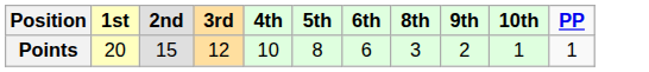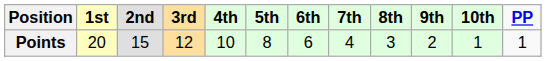 <table class="wikitable" style="font-size:85%; text-align:center">
 <tr>
 <th>Position</th>
 <td style="background:#ffffbf"> <strong>1st</strong> </td>
 <td style="background:#dfdfdf"> <strong>2nd</strong> </td>
 <td style="background:#ffdf9f"> <strong>3rd</strong> </td>
 <td style="background:#dfffdf"> <strong>4th</strong> </td>
 <td style="background:#dfffdf"> <strong>5th</strong> </td>
 <td style="background:#dfffdf"> <strong>6th</strong> </td>
+<td style="background:#dfffdf"> <strong>7th</strong> </td>
 <td style="background:#dfffdf"> <strong>8th</strong> </td>
 <td style="background:#dfffdf"> <strong>9th</strong> </td>
 <td style="background:#dfffdf"> <strong>10th</strong> </td>
 <td> <strong><a href='#'>PP</a></strong> </td>
 </tr>
 <tr>
 <th>Points</th>
 <td style="background:#ffffbf">20</td>
 <td style="background:#dfdfdf">15</td>
 <td style="background:#ffdf9f">12</td>
 <td style="background:#dfffdf">10</td>
 <td style="background:#dfffdf">8</td>
 <td style="background:#dfffdf">6</td>
+<td style="background:#dfffdf">4</td>
 <td style="background:#dfffdf">3</td>
 <td style="background:#dfffdf">2</td>
 <td style="background:#dfffdf">1</td>
 <td>1</td>
 </tr>
 </table>
